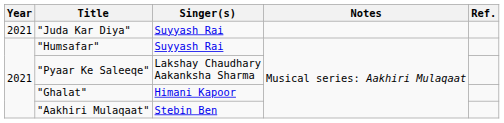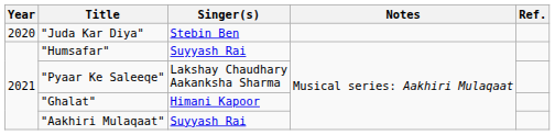 <table class="wikitable sortable">
 <tr>
 <th>Year</th>
 <th>Title</th>
 <th>Singer(s)</th>
 <th>Notes</th>
 <th>Ref.</th>
 </tr>
 <tr>
-<td>2021</td>
+<td>2020</td>
 <td>"Juda Kar Diya"</td>
-<td><a href='#'>Suyyash Rai</a></td>
+<td><a href='#'>Stebin Ben</a></td>
 <td></td>
 <td></td>
 </tr>
 <tr>
 <td rowspan=4>2021</td>
 <td>"Humsafar"</td>
 <td><a href='#'>Suyyash Rai</a></td>
 <td rowspan=4>Musical series: <em>Aakhiri Mulaqaat</em></td>
 <td></td>
 </tr>
 <tr>
 <td>"Pyaar Ke Saleeqe"</td>
 <td>Lakshay Chaudhary<br>Aakanksha Sharma</td>
 <td></td>
 </tr>
 <tr>
 <td>"Ghalat"</td>
 <td><a href='#'>Himani Kapoor</a></td>
 <td></td>
 </tr>
 <tr>
 <td>"Aakhiri Mulaqaat"</td>
-<td><a href='#'>Stebin Ben</a></td>
+<td><a href='#'>Suyyash Rai</a></td>
 <td></td>
 </tr>
 </table>
